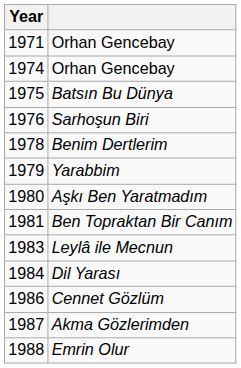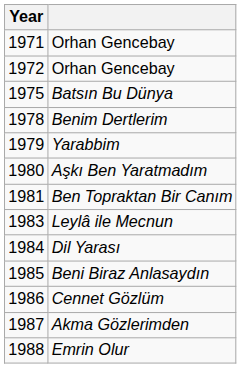 <table class="wikitable">
 <tr>
 <th>Year</th>
 <th></th>
 </tr>
 <tr>
 <td>1971</td>
 <td>Orhan Gencebay<br></td>
 </tr>
 <tr>
-<td>1974</td>
+<td>1972</td>
 <td>Orhan Gencebay<br></td>
 </tr>
 <tr>
 <td>1975</td>
 <td><em>Batsın Bu Dünya</em><br></td>
-</tr>
-<tr>
-<td>1976</td>
-<td><em>Sarhoşun Biri</em><br></td>
 </tr>
 <tr>
 <td>1978</td>
 <td><em>Benim Dertlerim</em><br></td>
 </tr>
 <tr>
 <td>1979</td>
 <td><em>Yarabbim</em><br></td>
 </tr>
 <tr>
 <td>1980</td>
 <td><em>Aşkı Ben Yaratmadım</em><br></td>
 </tr>
 <tr>
 <td>1981</td>
 <td><em>Ben Topraktan Bir Canım</em><br></td>
 </tr>
 <tr>
 <td>1983</td>
 <td><em>Leylâ ile Mecnun</em><br></td>
 </tr>
 <tr>
 <td>1984</td>
 <td><em>Dil Yarası</em><br></td>
 </tr>
 <tr>
+<td>1985</td>
+<td><em>Beni Biraz Anlasaydın</em><br></td>
+</tr>
+<tr>
 <td>1986</td>
 <td><em>Cennet Gözlüm</em><br></td>
 </tr>
 <tr>
 <td>1987</td>
 <td><em>Akma Gözlerimden</em><br></td>
 </tr>
 <tr>
 <td>1988</td>
 <td><em>Emrin Olur</em><br></td>
 </tr>
 </table>
